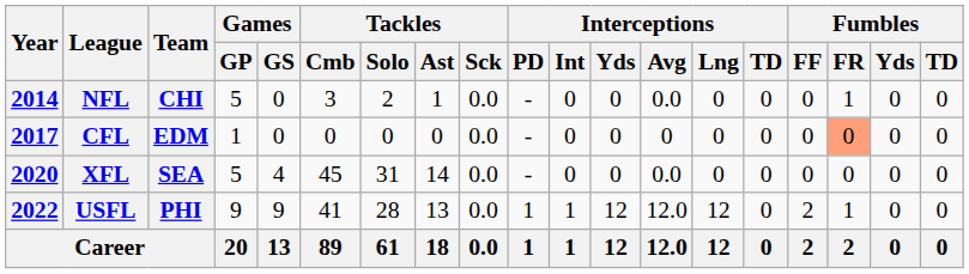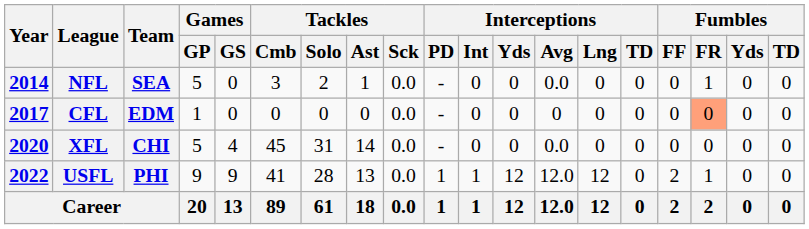 <table class="wikitable" style="text-align: center;">
 <tr>
 <th rowspan="2">Year</th>
 <th rowspan="2">League</th>
 <th rowspan="2">Team</th>
 <th colspan="2">Games</th>
 <th colspan="4">Tackles</th>
 <th colspan="6">Interceptions</th>
 <th colspan="4">Fumbles</th>
 </tr>
 <tr>
 <th>GP</th>
 <th>GS</th>
 <th>Cmb</th>
 <th>Solo</th>
 <th>Ast</th>
 <th>Sck</th>
 <th>PD</th>
 <th>Int</th>
 <th>Yds</th>
 <th>Avg</th>
 <th>Lng</th>
 <th>TD</th>
 <th>FF</th>
 <th>FR</th>
 <th>Yds</th>
 <th>TD</th>
 </tr>
 <tr>
 <th><a href='#'>2014</a></th>
 <th><a href='#'>NFL</a></th>
-<th><a href='#'>CHI</a></th>
+<th><a href='#'>SEA</a></th>
 <td>5</td>
 <td>0</td>
 <td>3</td>
 <td>2</td>
 <td>1</td>
 <td>0.0</td>
 <td>-</td>
 <td>0</td>
 <td>0</td>
 <td>0.0</td>
 <td>0</td>
 <td>0</td>
 <td>0</td>
 <td>1</td>
 <td>0</td>
 <td>0</td>
 </tr>
 <tr>
 <th><a href='#'>2017</a></th>
 <th><a href='#'>CFL</a></th>
 <th><a href='#'>EDM</a></th>
 <td>1</td>
 <td>0</td>
 <td>0</td>
 <td>0</td>
 <td>0</td>
 <td>0.0</td>
 <td>-</td>
 <td>0</td>
 <td>0</td>
 <td>0</td>
 <td>0</td>
 <td>0</td>
 <td>0</td>
 <td style="background: lightsalmon;">0</td>
 <td>0</td>
 <td>0</td>
 </tr>
 <tr>
 <th><a href='#'>2020</a></th>
 <th><a href='#'>XFL</a></th>
-<th><a href='#'>SEA</a></th>
+<th><a href='#'>CHI</a></th>
 <td>5</td>
 <td>4</td>
 <td>45</td>
 <td>31</td>
 <td>14</td>
 <td>0.0</td>
 <td>-</td>
 <td>0</td>
 <td>0</td>
 <td>0.0</td>
 <td>0</td>
 <td>0</td>
 <td>0</td>
 <td>0</td>
 <td>0</td>
 <td>0</td>
 </tr>
 <tr>
 <th><a href='#'>2022</a></th>
 <th><a href='#'>USFL</a></th>
 <th><a href='#'>PHI</a></th>
 <td>9</td>
 <td>9</td>
 <td>41</td>
 <td>28</td>
 <td>13</td>
 <td>0.0</td>
 <td>1</td>
 <td>1</td>
 <td>12</td>
 <td>12.0</td>
 <td>12</td>
 <td>0</td>
 <td>2</td>
 <td>1</td>
 <td>0</td>
 <td>0</td>
 </tr>
 <tr>
 <th colspan="3">Career </th>
 <th>20</th>
 <th>13</th>
 <th>89</th>
 <th>61</th>
 <th>18</th>
 <th>0.0</th>
 <th>1</th>
 <th>1</th>
 <th>12</th>
 <th>12.0</th>
 <th>12</th>
 <th>0</th>
 <th>2</th>
 <th>2</th>
 <th>0</th>
 <th>0</th>
 </tr>
 </table>
